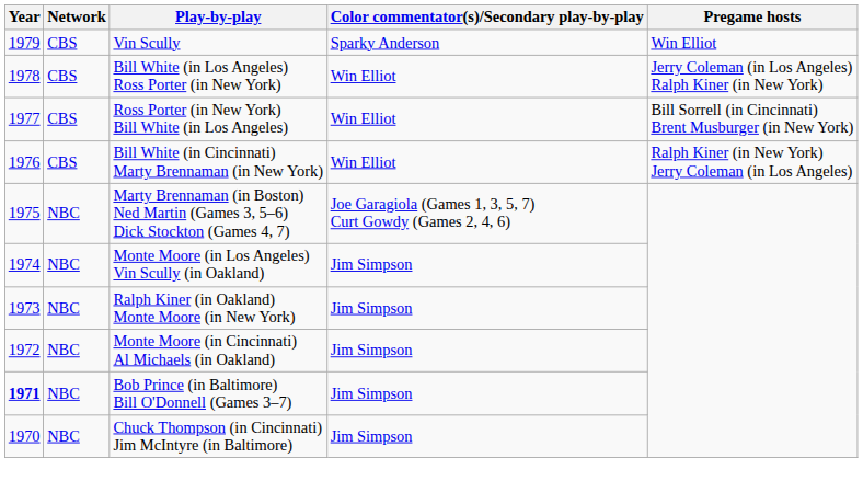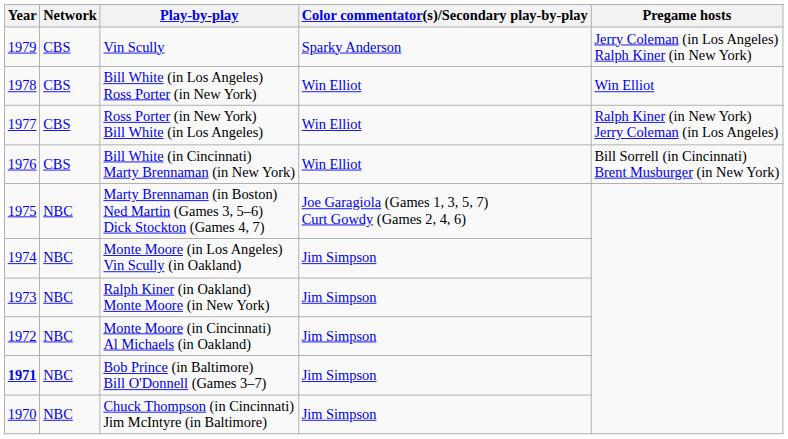 <table class="wikitable">
 <tr>
 <th>Year</th>
 <th>Network</th>
 <th><a href='#'>Play-by-play</a></th>
 <th><a href='#'>Color commentator</a>(s)/Secondary play-by-play</th>
 <th>Pregame hosts</th>
 </tr>
 <tr>
 <td><a href='#'>1979</a></td>
 <td><a href='#'>CBS</a></td>
 <td><a href='#'>Vin Scully</a></td>
 <td><a href='#'>Sparky Anderson</a></td>
-<td><a href='#'>Win Elliot</a></td>
+<td><a href='#'>Jerry Coleman</a> (in Los Angeles)<br><a href='#'>Ralph Kiner</a> (in New York)</td>
 </tr>
 <tr>
 <td><a href='#'>1978</a></td>
 <td><a href='#'>CBS</a></td>
 <td><a href='#'>Bill White</a> (in Los Angeles)<br><a href='#'>Ross Porter</a> (in New York)</td>
 <td><a href='#'>Win Elliot</a></td>
-<td><a href='#'>Jerry Coleman</a> (in Los Angeles)<br><a href='#'>Ralph Kiner</a> (in New York)</td>
+<td><a href='#'>Win Elliot</a></td>
 </tr>
 <tr>
 <td><a href='#'>1977</a></td>
 <td><a href='#'>CBS</a></td>
 <td><a href='#'>Ross Porter</a> (in New York)<br><a href='#'>Bill White</a> (in Los Angeles)</td>
 <td><a href='#'>Win Elliot</a></td>
-<td>Bill Sorrell (in Cincinnati)<br><a href='#'>Brent Musburger</a> (in New York)</td>
+<td><a href='#'>Ralph Kiner</a> (in New York)<br><a href='#'>Jerry Coleman</a> (in Los Angeles)</td>
 </tr>
 <tr>
 <td><a href='#'>1976</a></td>
 <td><a href='#'>CBS</a></td>
 <td><a href='#'>Bill White</a> (in Cincinnati)<br><a href='#'>Marty Brennaman</a> (in New York)</td>
 <td><a href='#'>Win Elliot</a></td>
-<td><a href='#'>Ralph Kiner</a> (in New York)<br><a href='#'>Jerry Coleman</a> (in Los Angeles)</td>
+<td>Bill Sorrell (in Cincinnati)<br><a href='#'>Brent Musburger</a> (in New York)</td>
 </tr>
 <tr>
 <td><a href='#'>1975</a></td>
 <td><a href='#'>NBC</a></td>
 <td><a href='#'>Marty Brennaman</a> (in Boston)<br><a href='#'>Ned Martin</a> (Games 3, 5–6)<br><a href='#'>Dick Stockton</a> (Games 4, 7)</td>
 <td><a href='#'>Joe Garagiola</a> (Games 1, 3, 5, 7)<br><a href='#'>Curt Gowdy</a> (Games 2, 4, 6)</td>
 </tr>
 <tr>
 <td><a href='#'>1974</a></td>
 <td><a href='#'>NBC</a></td>
 <td><a href='#'>Monte Moore</a> (in Los Angeles)<br><a href='#'>Vin Scully</a> (in Oakland)</td>
 <td><a href='#'>Jim Simpson</a></td>
 </tr>
 <tr>
 <td><a href='#'>1973</a></td>
 <td><a href='#'>NBC</a></td>
 <td><a href='#'>Ralph Kiner</a> (in Oakland)<br><a href='#'>Monte Moore</a> (in New York)</td>
 <td><a href='#'>Jim Simpson</a></td>
 </tr>
 <tr>
 <td><a href='#'>1972</a></td>
 <td><a href='#'>NBC</a></td>
 <td><a href='#'>Monte Moore</a> (in Cincinnati)<br><a href='#'>Al Michaels</a> (in Oakland)</td>
 <td><a href='#'>Jim Simpson</a></td>
 </tr>
 <tr>
 <td><strong><a href='#'>1971</a></strong></td>
 <td><a href='#'>NBC</a></td>
 <td><a href='#'>Bob Prince</a> (in Baltimore)<br><a href='#'>Bill O'Donnell</a> (Games 3–7)</td>
 <td><a href='#'>Jim Simpson</a></td>
 </tr>
 <tr>
 <td><a href='#'>1970</a></td>
 <td><a href='#'>NBC</a></td>
 <td><a href='#'>Chuck Thompson</a> (in Cincinnati)<br>Jim McIntyre (in Baltimore)</td>
 <td><a href='#'>Jim Simpson</a></td>
 </tr>
 </table>
